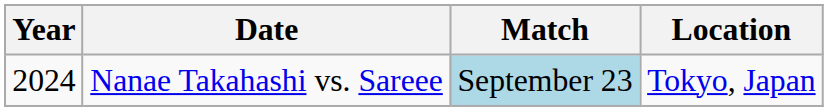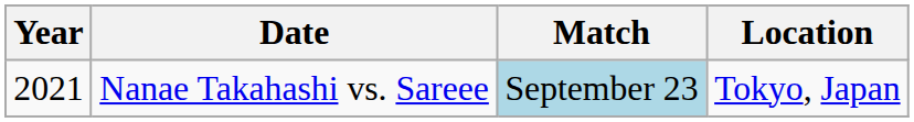 <table class="wikitable">
 <tr>
 <th>Year</th>
 <th>Date</th>
 <th>Match</th>
 <th>Location</th>
 </tr>
 <tr>
-<td>2024</td>
+<td>2021</td>
 <td><a href='#'>Nanae Takahashi</a> vs. <a href='#'>Sareee</a></td>
 <td style="background: lightblue;">September 23</td>
 <td><a href='#'>Tokyo</a>, <a href='#'>Japan</a></td>
 </tr>
 </table>
